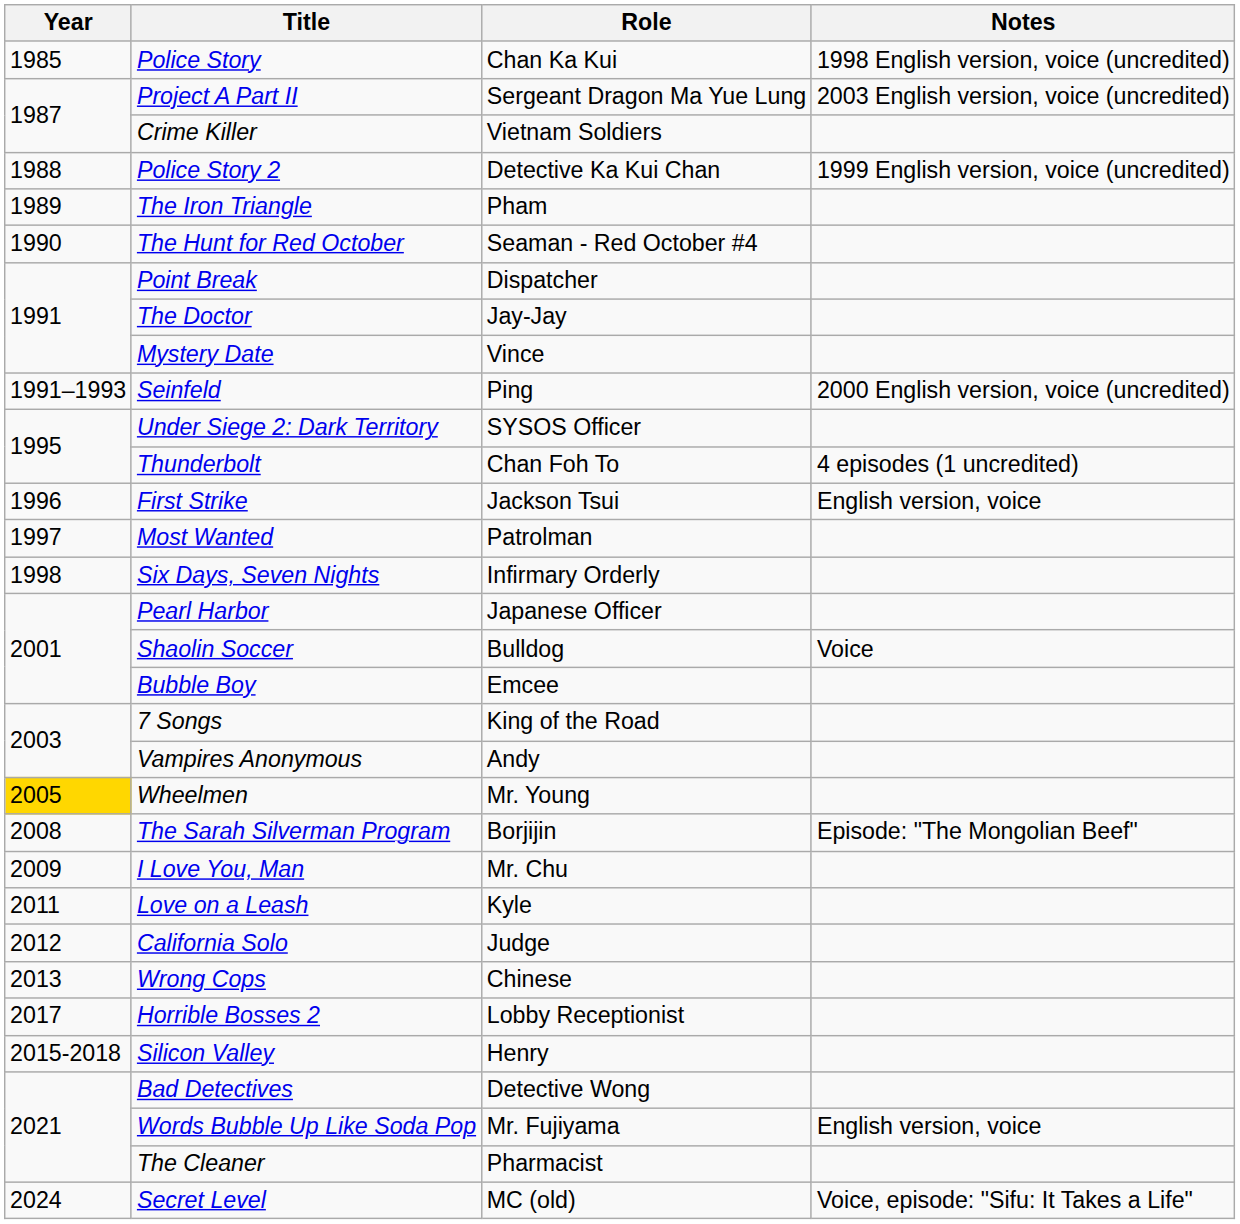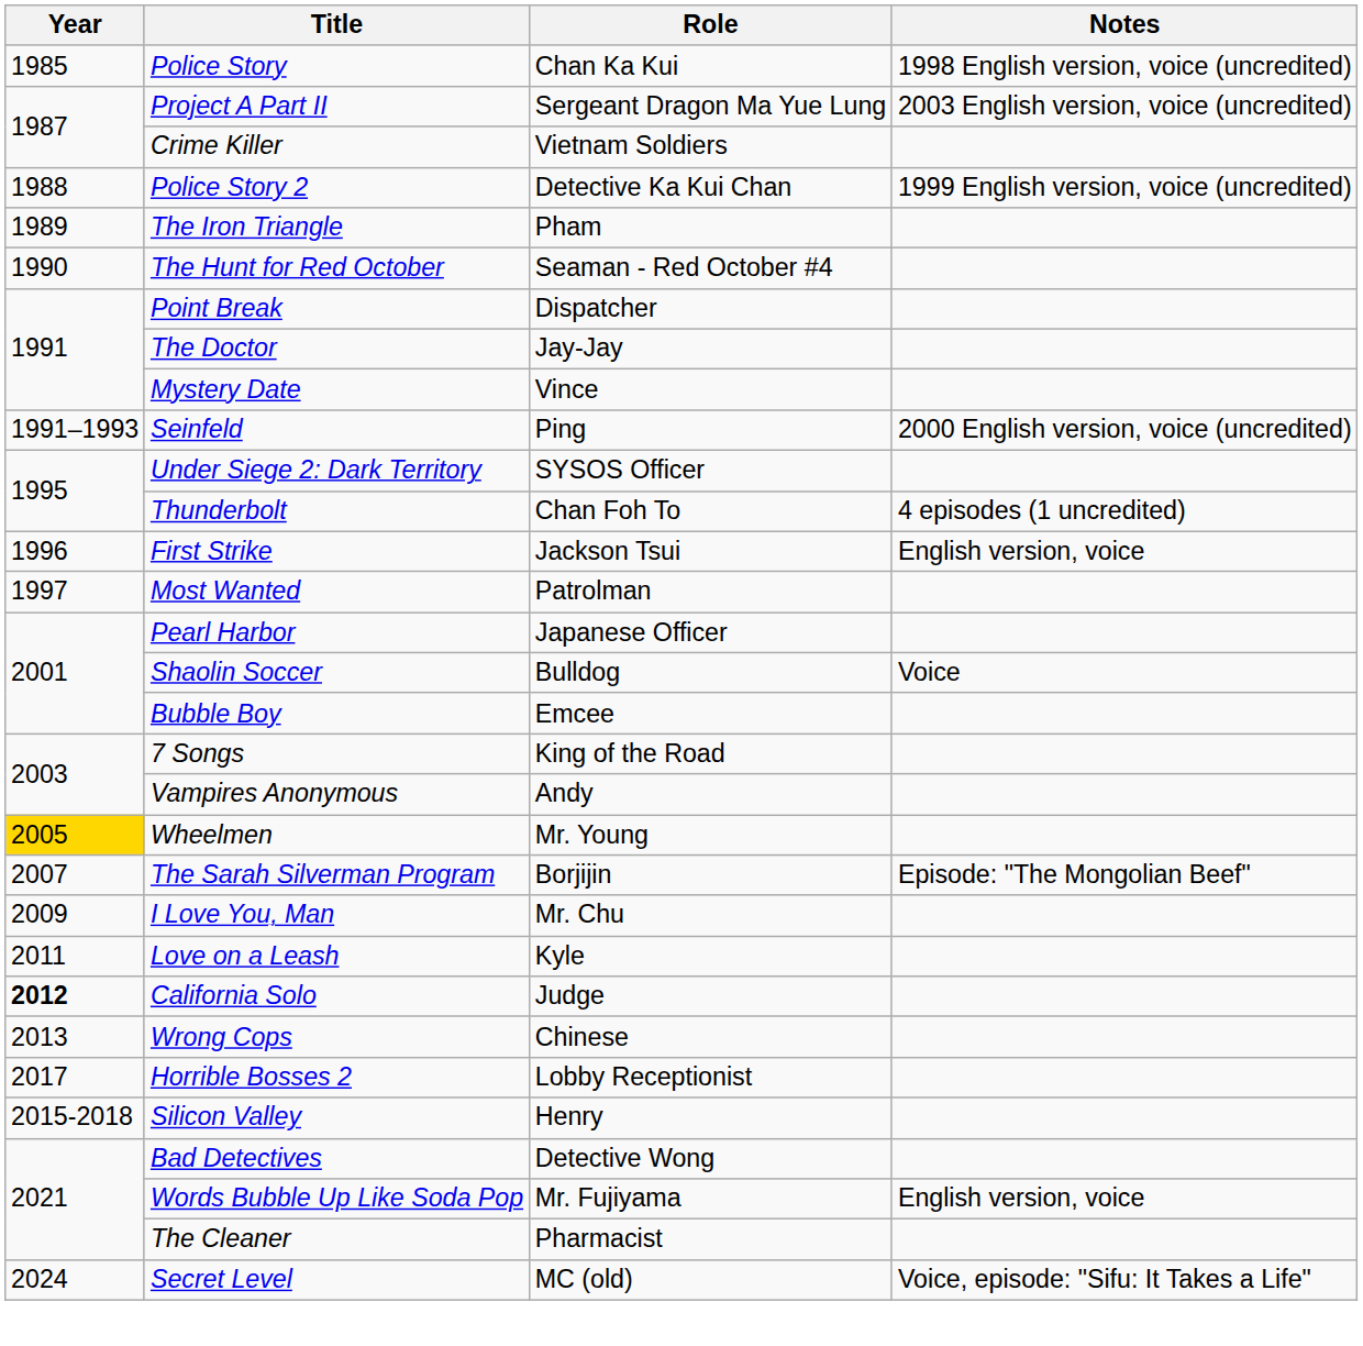 <table class="wikitable sortable">
 <tr>
 <th>Year</th>
 <th>Title</th>
 <th>Role</th>
 <th class="unsortable">Notes</th>
 </tr>
 <tr>
 <td>1985</td>
 <td><em><a href='#'>Police Story</a></em></td>
 <td>Chan Ka Kui</td>
 <td>1998 English version, voice (uncredited)</td>
 </tr>
 <tr>
 <td rowspan="2">1987</td>
 <td><em><a href='#'>Project A Part II</a></em></td>
 <td>Sergeant Dragon Ma Yue Lung</td>
 <td>2003 English version, voice (uncredited)</td>
 </tr>
 <tr>
 <td><em>Crime Killer</em></td>
 <td>Vietnam Soldiers</td>
 <td></td>
 </tr>
 <tr>
 <td>1988</td>
 <td><em><a href='#'>Police Story 2</a></em></td>
 <td>Detective Ka Kui Chan</td>
 <td>1999 English version, voice (uncredited)</td>
 </tr>
 <tr>
 <td>1989</td>
 <td><em><a href='#'>The Iron Triangle</a></em></td>
 <td>Pham</td>
 <td></td>
 </tr>
 <tr>
 <td>1990</td>
 <td><em><a href='#'>The Hunt for Red October</a></em></td>
 <td>Seaman - Red October #4</td>
 <td></td>
 </tr>
 <tr>
 <td rowspan="3">1991</td>
 <td><em><a href='#'>Point Break</a></em></td>
 <td>Dispatcher</td>
 <td></td>
 </tr>
 <tr>
 <td><em><a href='#'>The Doctor</a></em></td>
 <td>Jay-Jay</td>
 <td></td>
 </tr>
 <tr>
 <td><em><a href='#'>Mystery Date</a></em></td>
 <td>Vince</td>
 <td></td>
 </tr>
 <tr>
 <td>1991–1993</td>
 <td><em><a href='#'>Seinfeld</a></em></td>
 <td>Ping</td>
 <td>2000 English version, voice (uncredited)</td>
 </tr>
 <tr>
 <td rowspan="2">1995</td>
 <td><em><a href='#'>Under Siege 2: Dark Territory</a></em></td>
 <td>SYSOS Officer</td>
 <td></td>
 </tr>
 <tr>
 <td><em><a href='#'>Thunderbolt</a></em></td>
 <td>Chan Foh To</td>
 <td>4 episodes (1 uncredited)</td>
 </tr>
 <tr>
 <td>1996</td>
 <td><em><a href='#'>First Strike</a></em></td>
 <td>Jackson Tsui</td>
 <td>English version, voice</td>
 </tr>
 <tr>
 <td>1997</td>
 <td><em><a href='#'>Most Wanted</a></em></td>
 <td>Patrolman</td>
 <td></td>
 </tr>
 <tr>
-<td>1998</td>
-<td><em><a href='#'>Six Days, Seven Nights</a></em></td>
-<td>Infirmary Orderly</td>
-<td></td>
-</tr>
-<tr>
 <td rowspan="3">2001</td>
 <td><em><a href='#'>Pearl Harbor</a></em></td>
 <td>Japanese Officer</td>
 <td></td>
 </tr>
 <tr>
 <td><em><a href='#'>Shaolin Soccer</a></em></td>
 <td>Bulldog</td>
 <td>Voice</td>
 </tr>
 <tr>
 <td><em><a href='#'>Bubble Boy</a></em></td>
 <td>Emcee</td>
 <td></td>
 </tr>
 <tr>
 <td rowspan="2">2003</td>
 <td><em>7 Songs</em></td>
 <td>King of the Road</td>
 <td></td>
 </tr>
 <tr>
 <td><em>Vampires Anonymous</em></td>
 <td>Andy</td>
 <td></td>
 </tr>
 <tr>
 <td style="background: gold;">2005</td>
 <td><em>Wheelmen</em></td>
 <td>Mr. Young</td>
 <td></td>
 </tr>
 <tr>
-<td>2008</td>
+<td>2007</td>
 <td><em><a href='#'>The Sarah Silverman Program</a></em></td>
 <td>Borjijin</td>
 <td>Episode: "The Mongolian Beef"</td>
 </tr>
 <tr>
 <td>2009</td>
 <td><em><a href='#'>I Love You, Man</a></em></td>
 <td>Mr. Chu</td>
 <td></td>
 </tr>
 <tr>
 <td>2011</td>
 <td><em><a href='#'>Love on a Leash</a></em></td>
 <td>Kyle</td>
 <td></td>
 </tr>
 <tr>
-<td>2012</td>
+<td><strong>2012</strong></td>
 <td><em><a href='#'>California Solo</a></em></td>
 <td>Judge</td>
 <td></td>
 </tr>
 <tr>
 <td>2013</td>
 <td><em><a href='#'>Wrong Cops</a></em></td>
 <td>Chinese</td>
 <td></td>
 </tr>
 <tr>
 <td>2017</td>
 <td><em><a href='#'>Horrible Bosses 2</a></em></td>
 <td>Lobby Receptionist</td>
 <td></td>
 </tr>
 <tr>
 <td>2015-2018</td>
 <td><em><a href='#'>Silicon Valley</a></em></td>
 <td>Henry</td>
 <td></td>
 </tr>
 <tr>
 <td rowspan="3">2021</td>
 <td><em><a href='#'>Bad Detectives</a></em></td>
 <td>Detective Wong</td>
 <td></td>
 </tr>
 <tr>
 <td><em><a href='#'>Words Bubble Up Like Soda Pop</a></em></td>
 <td>Mr. Fujiyama</td>
 <td>English version, voice</td>
 </tr>
 <tr>
 <td><em>The Cleaner</em></td>
 <td>Pharmacist</td>
 <td></td>
 </tr>
 <tr>
 <td>2024</td>
 <td><em><a href='#'>Secret Level</a></em></td>
 <td>MC (old)</td>
 <td>Voice, episode: "Sifu: It Takes a Life"</td>
 </tr>
 </table>
